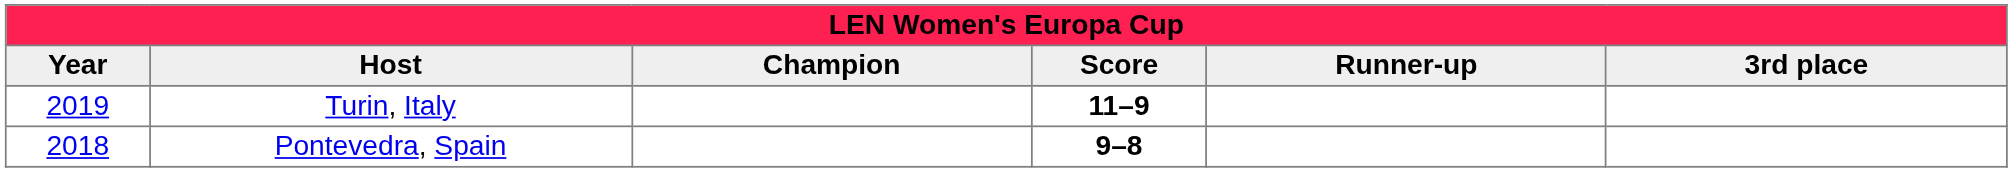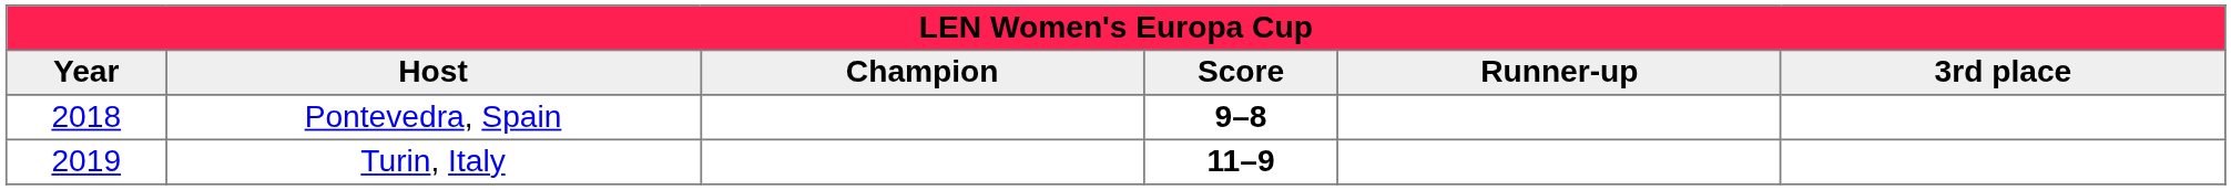 <table class="toccolours" border="1" cellpadding="2" style="border-collapse: collapse; text-align: center; width: 90%; margin: 0 auto;">
 <tr style="background: #FF2052;">
 <th colspan=6 width=100%>LEN Women's Europa Cup</th>
 </tr>
 <tr style="background: #EFEFEF;">
 <th>Year</th>
 <th>Host</th>
 <th width=20%>Champion</th>
 <th>Score</th>
 <th width=20%>Runner-up</th>
 <th width=20%>3rd place</th>
 </tr>
 <tr>
+<td><a href='#'>2018</a></td>
+<td><a href='#'>Pontevedra</a>, <a href='#'>Spain</a></td>
+<td><strong></strong></td>
+<td><strong>9–8</strong></td>
+<td></td>
+<td></td>
+</tr>
+<tr>
 <td><a href='#'>2019</a></td>
 <td><a href='#'>Turin</a>, <a href='#'>Italy</a></td>
 <td><strong></strong></td>
 <td><strong>11–9</strong></td>
 <td></td>
 <td></td>
 </tr>
-<tr>
-<td><a href='#'>2018</a></td>
-<td><a href='#'>Pontevedra</a>, <a href='#'>Spain</a></td>
-<td><strong></strong></td>
-<td><strong>9–8</strong></td>
-<td></td>
-<td></td>
-</tr>
 </table>
